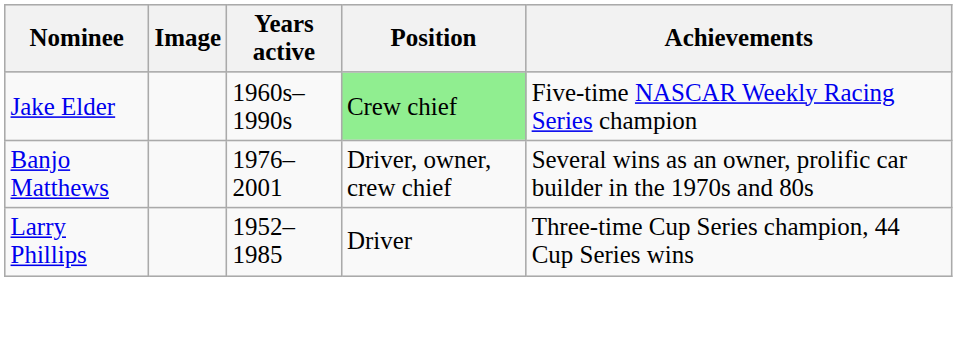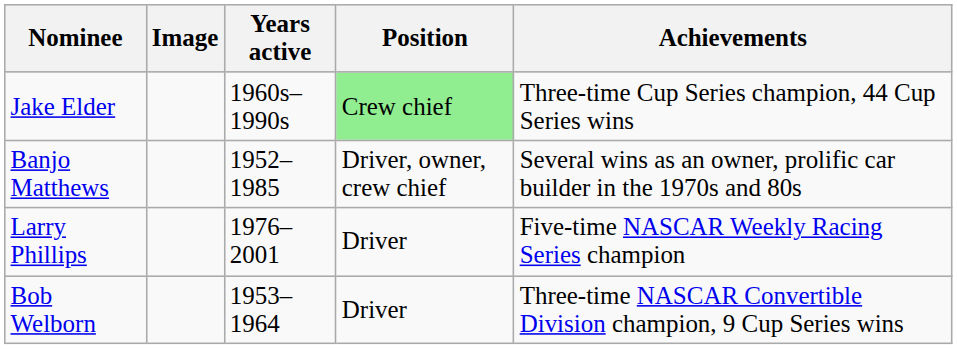 <table class="wikitable sortable">
 <tr>
 <th>Nominee</th>
 <th>Image</th>
 <th>Years active</th>
 <th>Position</th>
 <th>Achievements</th>
 </tr>
 <tr>
 <td><a href='#'>Jake Elder</a></td>
 <td></td>
 <td>1960s–1990s</td>
 <td style="background: lightgreen;">Crew chief</td>
-<td>Five-time <a href='#'>NASCAR Weekly Racing Series</a> champion</td>
+<td>Three-time Cup Series champion, 44 Cup Series wins</td>
 </tr>
 <tr>
 <td><a href='#'>Banjo Matthews</a></td>
 <td></td>
-<td>1976–2001</td>
+<td>1952–1985</td>
 <td>Driver, owner, crew chief</td>
 <td>Several wins as an owner, prolific car builder in the 1970s and 80s</td>
 </tr>
 <tr>
 <td><a href='#'>Larry Phillips</a></td>
 <td></td>
-<td>1952–1985</td>
+<td>1976–2001</td>
 <td>Driver</td>
-<td>Three-time Cup Series champion, 44 Cup Series wins</td>
+<td>Five-time <a href='#'>NASCAR Weekly Racing Series</a> champion</td>
+</tr>
+<tr>
+<td><a href='#'>Bob Welborn</a></td>
+<td></td>
+<td>1953–1964</td>
+<td>Driver</td>
+<td>Three-time <a href='#'>NASCAR Convertible Division</a> champion, 9 Cup Series wins</td>
 </tr>
 </table>
